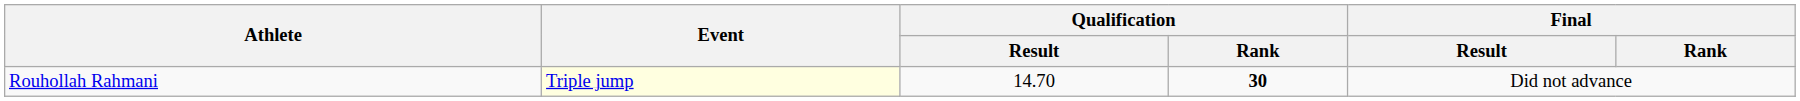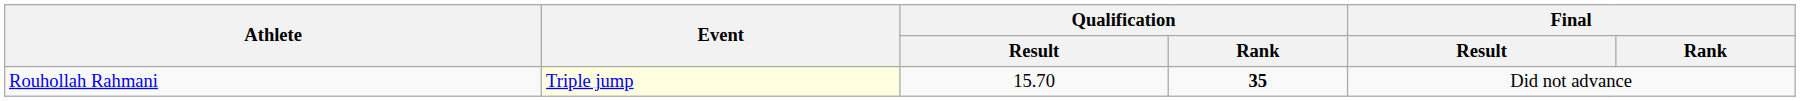 <table class="wikitable" width="70%" style="text-align:center; font-size:90%">
 <tr>
 <th rowspan="2" width="30%">Athlete</th>
 <th rowspan="2" width="20%">Event</th>
 <th colspan="2" width="25%">Qualification</th>
 <th colspan="2" width="25%">Final</th>
 </tr>
 <tr>
 <th width="15%">Result</th>
 <th>Rank</th>
 <th width="15%">Result</th>
 <th>Rank</th>
 </tr>
 <tr>
 <td align="left"><a href='#'>Rouhollah Rahmani</a></td>
 <td align="left" style="background: lightyellow;"><a href='#'>Triple jump</a></td>
-<td>14.70</td>
-<td><strong>30</strong></td>
+<td>15.70</td>
+<td><strong>35</strong></td>
 <td colspan=2 align=center>Did not advance</td>
 </tr>
 </table>
